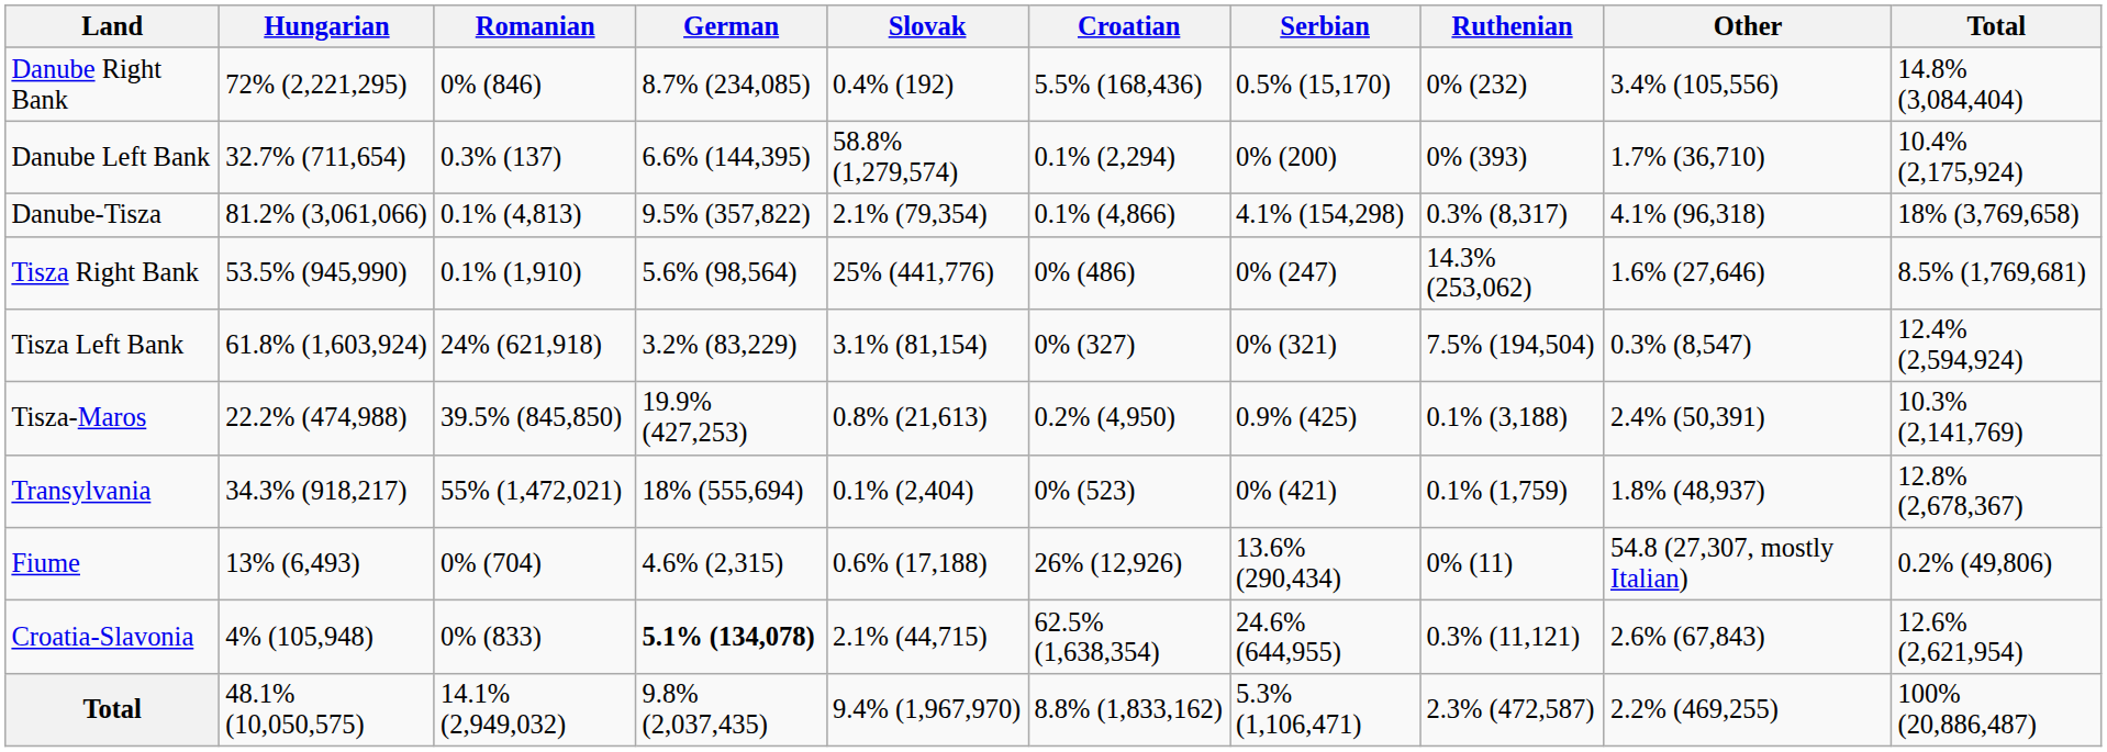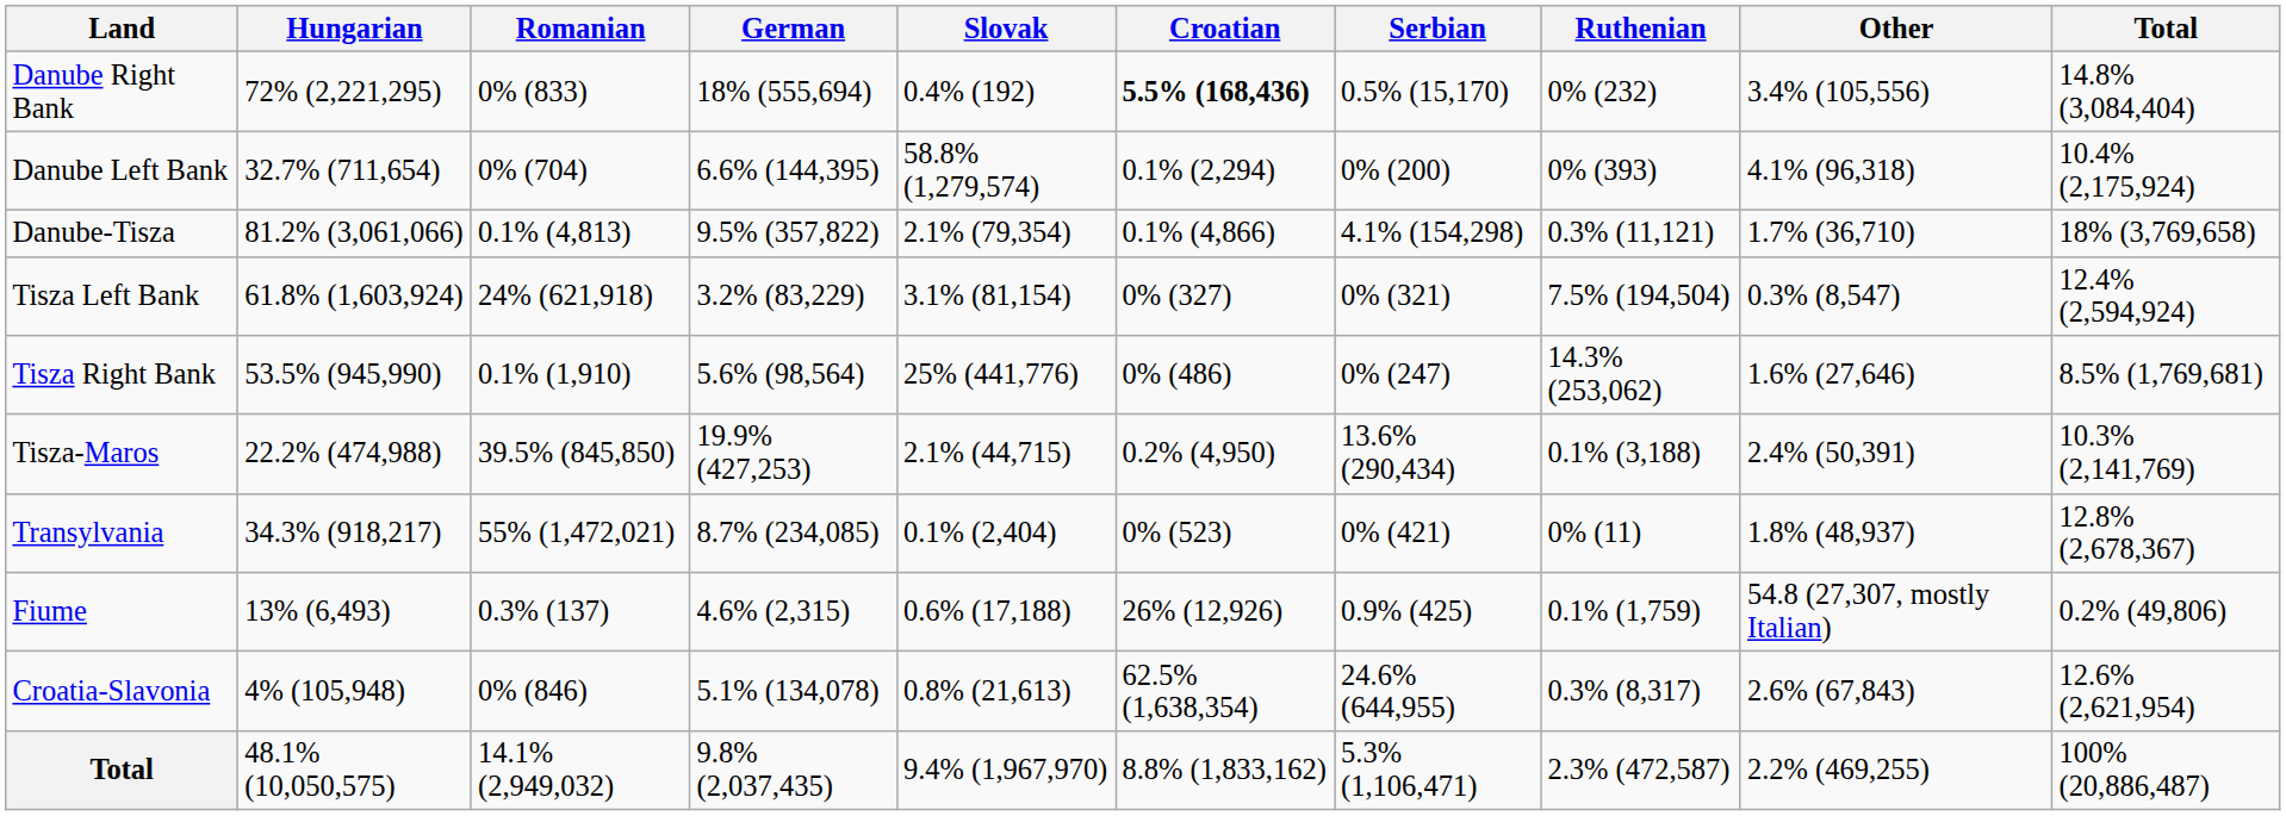 <table class="wikitable sortable">
 <tr>
 <th>Land</th>
 <th colspan=1><a href='#'>Hungarian</a></th>
 <th colspan=1><a href='#'>Romanian</a></th>
 <th colspan=1><a href='#'>German</a></th>
 <th colspan=1><a href='#'>Slovak</a></th>
 <th colspan=1><a href='#'>Croatian</a></th>
 <th colspan=1><a href='#'>Serbian</a></th>
 <th colspan=1><a href='#'>Ruthenian</a></th>
 <th colspan=1>Other</th>
 <th colspan=1>Total</th>
 </tr>
 <tr>
 <td><a href='#'>Danube</a> Right Bank</td>
 <td>72% (2,221,295)</td>
-<td>0% (846)</td>
-<td>8.7% (234,085)</td>
+<td>0% (833)</td>
+<td>18% (555,694)</td>
 <td>0.4% (192)</td>
-<td>5.5% (168,436)</td>
+<td><strong>5.5% (168,436)</strong></td>
 <td>0.5% (15,170)</td>
 <td>0% (232)</td>
 <td>3.4% (105,556)</td>
 <td>14.8% (3,084,404)</td>
 </tr>
 <tr>
 <td>Danube Left Bank</td>
 <td>32.7% (711,654)</td>
-<td>0.3% (137)</td>
+<td>0% (704)</td>
 <td>6.6% (144,395)</td>
 <td>58.8% (1,279,574)</td>
 <td>0.1% (2,294)</td>
 <td>0% (200)</td>
 <td>0% (393)</td>
-<td>1.7% (36,710)</td>
+<td>4.1% (96,318)</td>
 <td>10.4% (2,175,924)</td>
 </tr>
 <tr>
 <td>Danube-Tisza</td>
 <td>81.2% (3,061,066)</td>
 <td>0.1% (4,813)</td>
 <td>9.5% (357,822)</td>
 <td>2.1% (79,354)</td>
 <td>0.1% (4,866)</td>
 <td>4.1% (154,298)</td>
-<td>0.3% (8,317)</td>
-<td>4.1% (96,318)</td>
+<td>0.3% (11,121)</td>
+<td>1.7% (36,710)</td>
 <td>18% (3,769,658)</td>
+</tr>
+<tr>
+<td>Tisza Left Bank</td>
+<td>61.8% (1,603,924)</td>
+<td>24% (621,918)</td>
+<td>3.2% (83,229)</td>
+<td>3.1% (81,154)</td>
+<td>0% (327)</td>
+<td>0% (321)</td>
+<td>7.5% (194,504)</td>
+<td>0.3% (8,547)</td>
+<td>12.4% (2,594,924)</td>
 </tr>
 <tr>
 <td><a href='#'>Tisza</a> Right Bank</td>
 <td>53.5% (945,990)</td>
 <td>0.1% (1,910)</td>
 <td>5.6% (98,564)</td>
 <td>25% (441,776)</td>
 <td>0% (486)</td>
 <td>0% (247)</td>
 <td>14.3% (253,062)</td>
 <td>1.6% (27,646)</td>
 <td>8.5% (1,769,681)</td>
 </tr>
 <tr>
-<td>Tisza Left Bank</td>
-<td>61.8% (1,603,924)</td>
-<td>24% (621,918)</td>
-<td>3.2% (83,229)</td>
-<td>3.1% (81,154)</td>
-<td>0% (327)</td>
-<td>0% (321)</td>
-<td>7.5% (194,504)</td>
-<td>0.3% (8,547)</td>
-<td>12.4% (2,594,924)</td>
-</tr>
-<tr>
 <td>Tisza-<a href='#'>Maros</a></td>
 <td>22.2% (474,988)</td>
 <td>39.5% (845,850)</td>
 <td>19.9% (427,253)</td>
-<td>0.8% (21,613)</td>
+<td>2.1% (44,715)</td>
 <td>0.2% (4,950)</td>
-<td>0.9% (425)</td>
+<td>13.6% (290,434)</td>
 <td>0.1% (3,188)</td>
 <td>2.4% (50,391)</td>
 <td>10.3% (2,141,769)</td>
 </tr>
 <tr>
 <td><a href='#'>Transylvania</a></td>
 <td>34.3% (918,217)</td>
 <td>55% (1,472,021)</td>
-<td>18% (555,694)</td>
+<td>8.7% (234,085)</td>
 <td>0.1% (2,404)</td>
 <td>0% (523)</td>
 <td>0% (421)</td>
-<td>0.1% (1,759)</td>
+<td>0% (11)</td>
 <td>1.8% (48,937)</td>
 <td>12.8% (2,678,367)</td>
 </tr>
 <tr>
 <td><a href='#'>Fiume</a></td>
 <td>13% (6,493)</td>
-<td>0% (704)</td>
+<td>0.3% (137)</td>
 <td>4.6% (2,315)</td>
 <td>0.6% (17,188)</td>
 <td>26% (12,926)</td>
-<td>13.6% (290,434)</td>
-<td>0% (11)</td>
+<td>0.9% (425)</td>
+<td>0.1% (1,759)</td>
 <td>54.8 (27,307, mostly <a href='#'>Italian</a>)</td>
 <td>0.2% (49,806)</td>
 </tr>
 <tr>
 <td><a href='#'>Croatia-Slavonia</a></td>
 <td>4% (105,948)</td>
-<td>0% (833)</td>
-<td><strong>5.1% (134,078)</strong></td>
-<td>2.1% (44,715)</td>
+<td>0% (846)</td>
+<td>5.1% (134,078)</td>
+<td>0.8% (21,613)</td>
 <td>62.5% (1,638,354)</td>
 <td>24.6% (644,955)</td>
-<td>0.3% (11,121)</td>
+<td>0.3% (8,317)</td>
 <td>2.6% (67,843)</td>
 <td>12.6% (2,621,954)</td>
 </tr>
 <tr>
 <th>Total</th>
 <td>48.1% (10,050,575)</td>
 <td>14.1% (2,949,032)</td>
 <td>9.8% (2,037,435)</td>
 <td>9.4% (1,967,970)</td>
 <td>8.8% (1,833,162)</td>
 <td>5.3% (1,106,471)</td>
 <td>2.3% (472,587)</td>
 <td>2.2% (469,255)</td>
 <td>100% (20,886,487)</td>
 </tr>
 </table>
